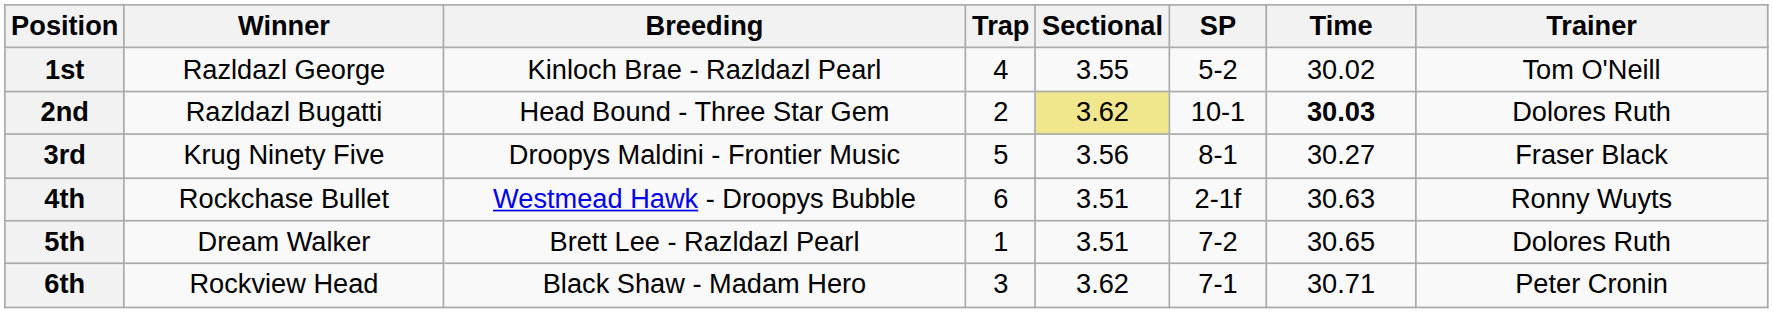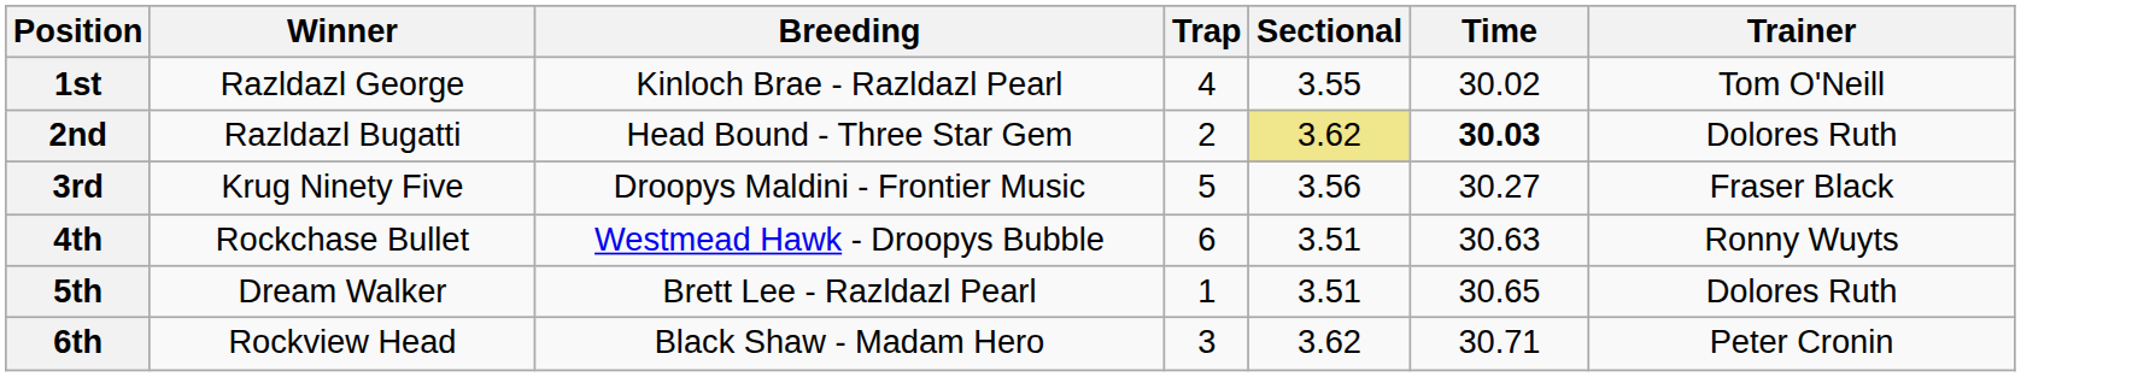 <table class="wikitable" style="text-align: center">
 <tr>
 <th width=30>Position</th>
 <th width=180>Winner</th>
 <th width=300>Breeding</th>
 <th width=30>Trap</th>
 <th width=50>Sectional</th>
-<th width=50>SP</th>
 <th width=80>Time</th>
 <th width=200>Trainer</th>
 </tr>
 <tr>
 <th>1st</th>
 <td>Razldazl George</td>
 <td>Kinloch Brae - Razldazl Pearl</td>
 <td>4</td>
 <td>3.55</td>
-<td>5-2</td>
 <td>30.02</td>
 <td>Tom O'Neill</td>
 </tr>
 <tr>
 <th>2nd</th>
 <td>Razldazl Bugatti</td>
 <td>Head Bound - Three Star Gem</td>
 <td>2</td>
 <td style="background: khaki;">3.62</td>
-<td>10-1</td>
 <td><strong>30.03</strong></td>
 <td>Dolores Ruth</td>
 </tr>
 <tr>
 <th>3rd</th>
 <td>Krug Ninety Five</td>
 <td>Droopys Maldini - Frontier Music</td>
 <td>5</td>
 <td>3.56</td>
-<td>8-1</td>
 <td>30.27</td>
 <td>Fraser Black</td>
 </tr>
 <tr>
 <th>4th</th>
 <td>Rockchase Bullet</td>
 <td><a href='#'>Westmead Hawk</a> - Droopys Bubble</td>
 <td>6</td>
 <td>3.51</td>
-<td>2-1f</td>
 <td>30.63</td>
 <td>Ronny Wuyts</td>
 </tr>
 <tr>
 <th>5th</th>
 <td>Dream Walker</td>
 <td>Brett Lee - Razldazl Pearl</td>
 <td>1</td>
 <td>3.51</td>
-<td>7-2</td>
 <td>30.65</td>
 <td>Dolores Ruth</td>
 </tr>
 <tr>
 <th>6th</th>
 <td>Rockview Head</td>
 <td>Black Shaw - Madam Hero</td>
 <td>3</td>
 <td>3.62</td>
-<td>7-1</td>
 <td>30.71</td>
 <td>Peter Cronin</td>
 </tr>
 </table>
